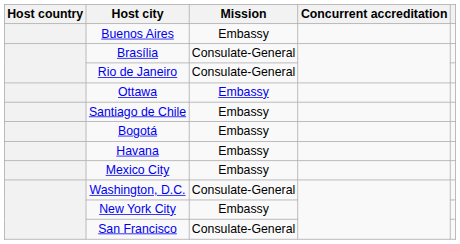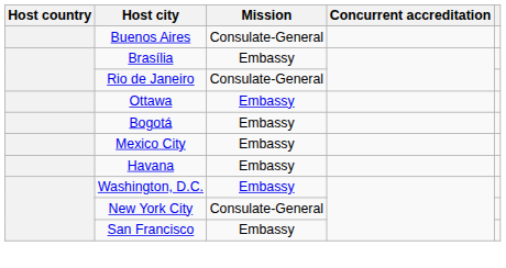 <table class="wikitable plainrowheaders" style="text-align:center;">
 <tr>
 <th scope="col">Host country</th>
 <th scope="col">Host city</th>
 <th scope="col">Mission</th>
 <th scope="col">Concurrent accreditation</th>
 <th scope="col"></th>
 </tr>
 <tr>
 <th scope="row"></th>
 <td><a href='#'>Buenos Aires</a></td>
-<td>Embassy</td>
+<td>Consulate-General</td>
 <td></td>
 <td></td>
 </tr>
 <tr>
 <th scope="row" rowspan="2"></th>
 <td><a href='#'>Brasília</a></td>
-<td>Consulate-General</td>
+<td>Embassy</td>
 <td rowspan="2"></td>
 <td></td>
 </tr>
 <tr>
 <td><a href='#'>Rio de Janeiro</a></td>
 <td>Consulate-General</td>
 <td></td>
 </tr>
 <tr>
 <th scope="row"></th>
 <td><a href='#'>Ottawa</a></td>
 <td><a href='#'>Embassy</a></td>
 <td></td>
 <td></td>
 </tr>
 <tr>
 <th scope="row"></th>
-<td><a href='#'>Santiago de Chile</a></td>
+<td><a href='#'>Bogotá</a></td>
 <td>Embassy</td>
 <td></td>
 <td></td>
 </tr>
 <tr>
 <th scope="row"></th>
-<td><a href='#'>Bogotá</a></td>
+<td><a href='#'>Mexico City</a></td>
 <td>Embassy</td>
 <td></td>
 <td></td>
 </tr>
 <tr>
 <th scope="row"></th>
 <td><a href='#'>Havana</a></td>
 <td>Embassy</td>
 <td></td>
 <td></td>
 </tr>
 <tr>
-<th scope="row"></th>
-<td><a href='#'>Mexico City</a></td>
-<td>Embassy</td>
-<td></td>
-<td></td>
-</tr>
-<tr>
 <th scope="row" rowspan="3"></th>
 <td><a href='#'>Washington, D.C.</a></td>
-<td>Consulate-General</td>
+<td><a href='#'>Embassy</a></td>
 <td rowspan="3"></td>
 <td></td>
 </tr>
 <tr>
 <td><a href='#'>New York City</a></td>
-<td>Embassy</td>
+<td>Consulate-General</td>
 <td></td>
 </tr>
 <tr>
 <td><a href='#'>San Francisco</a></td>
-<td>Consulate-General</td>
+<td>Embassy</td>
 <td></td>
 </tr>
 </table>
